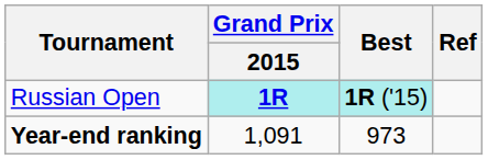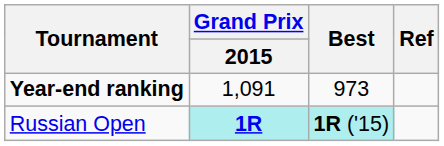 <table style='font-size: 90%; text-align:center;' class='wikitable'>
 <tr>
 <th rowspan="2">Tournament</th>
 <th><a href='#'>Grand Prix</a></th>
 <th rowspan="2">Best</th>
 <th rowspan="2">Ref</th>
 </tr>
 <tr>
 <th>2015</th>
 </tr>
 <tr>
+<td align=left><strong>Year-end ranking</strong></td>
+<td>1,091</td>
+<td>973</td>
+<td></td>
+</tr>
+<tr>
 <td align=left><a href='#'>Russian Open</a></td>
 <td bgcolor=AFEEEE><a href='#'><strong>1R</strong></a></td>
 <td bgcolor=AFEEEE><strong>1R</strong> ('15)</td>
 <td></td>
 </tr>
-<tr>
-<td align=left><strong>Year-end ranking</strong></td>
-<td>1,091</td>
-<td>973</td>
-<td></td>
-</tr>
 </table>
